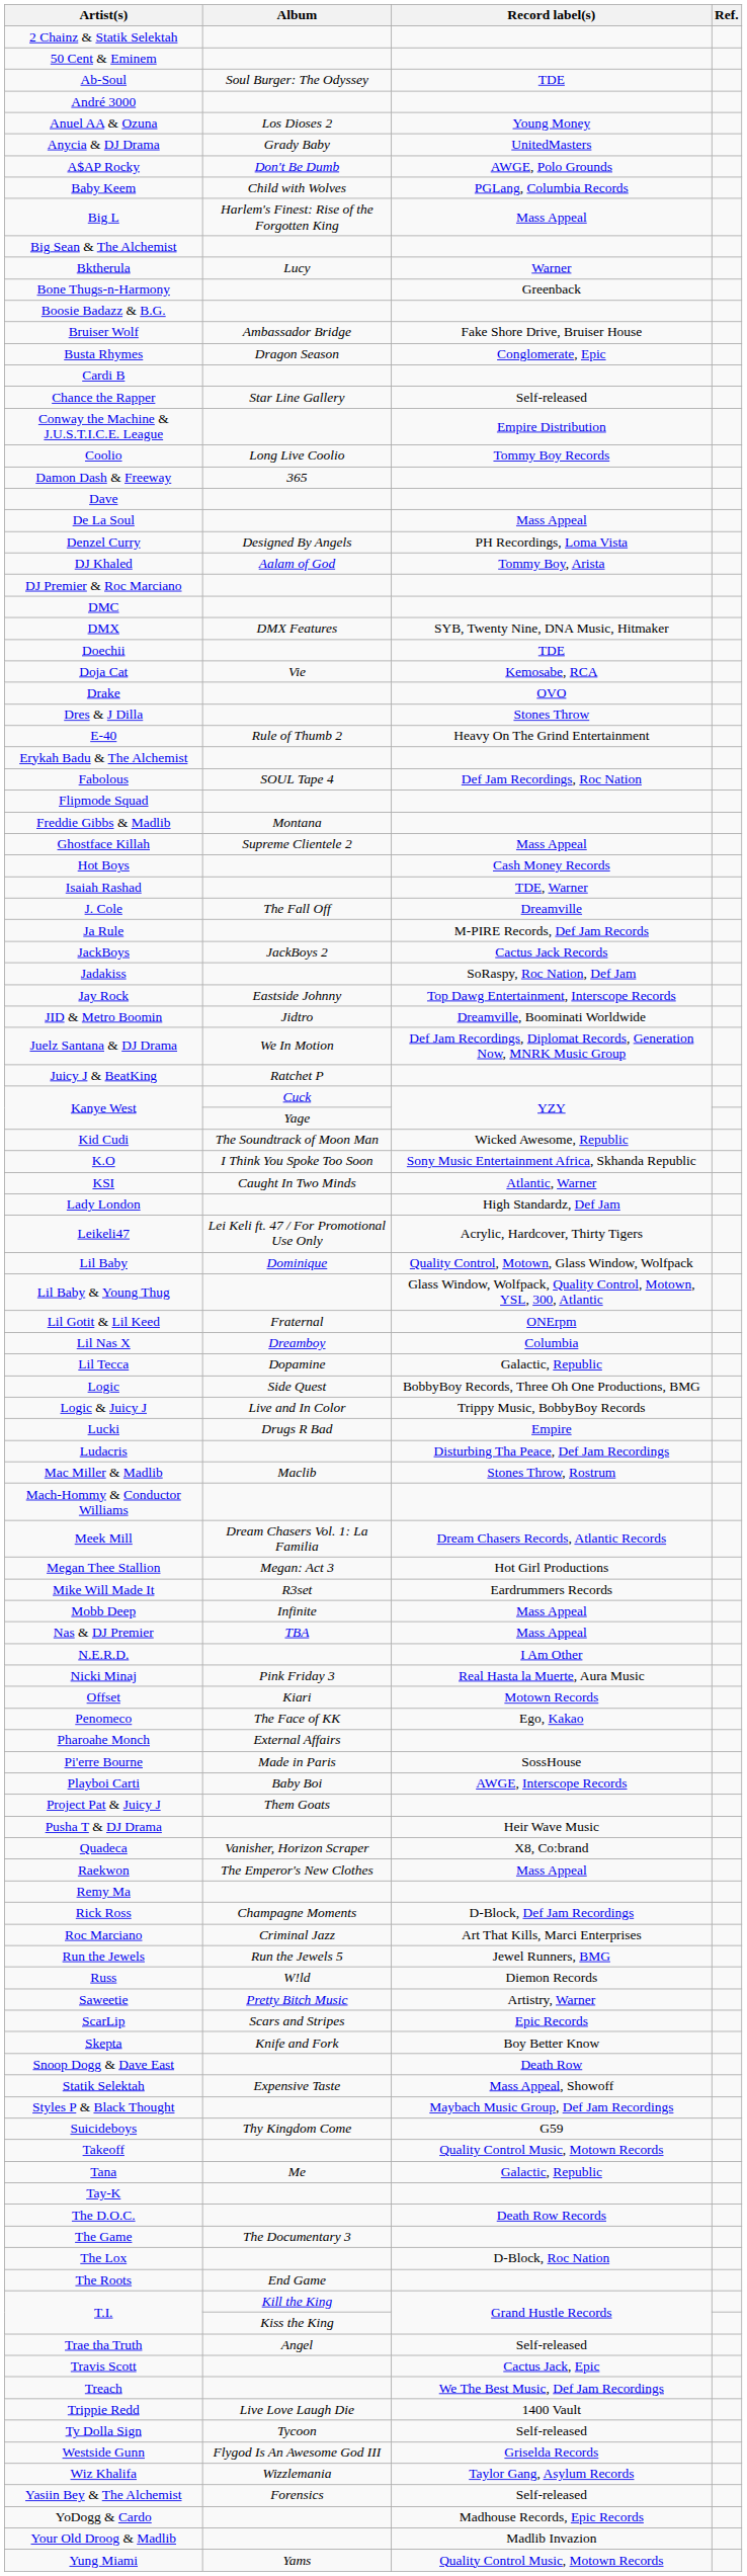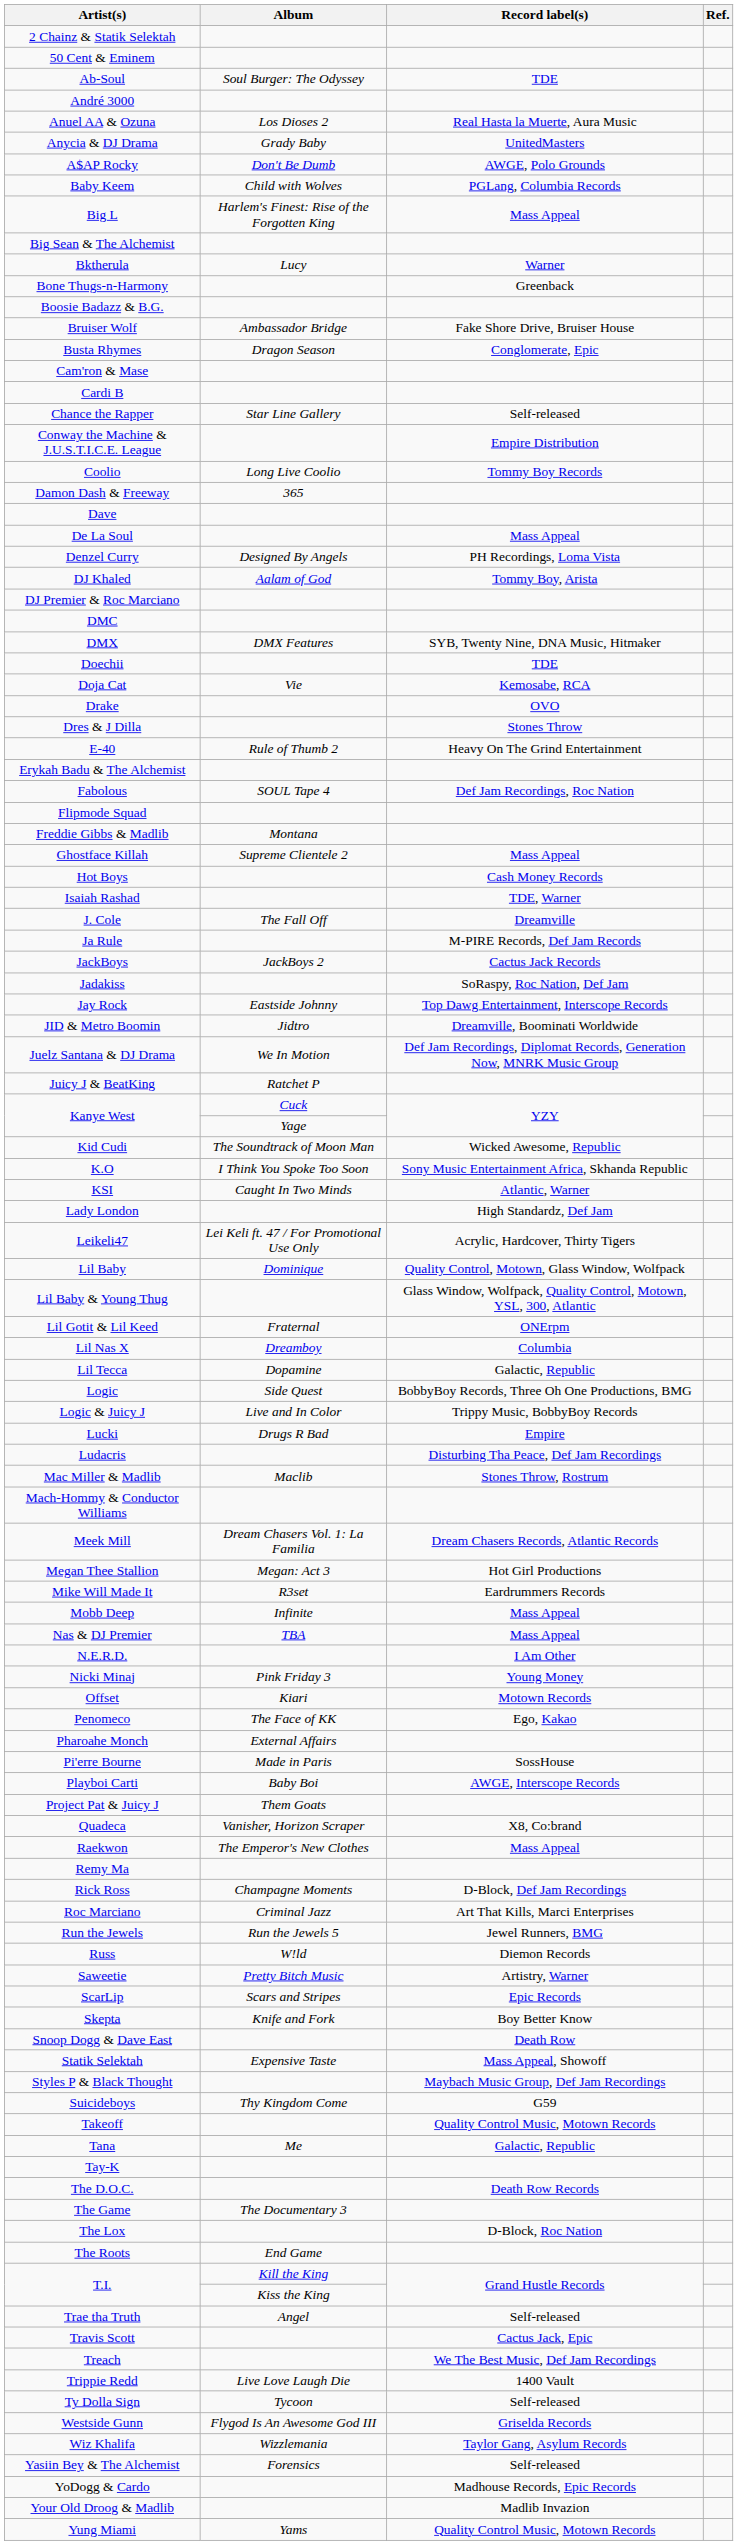 <table class="wikitable" style="text-align:center;">
 <tr>
 <th scope="col">Artist(s)</th>
 <th scope="col">Album</th>
 <th scope="col">Record label(s)</th>
 <th scope="col">Ref.</th>
 </tr>
 <tr>
 <td><a href='#'>2 Chainz</a> & <a href='#'>Statik Selektah</a></td>
 <td></td>
 <td></td>
 <td></td>
 </tr>
 <tr>
 <td><a href='#'>50 Cent</a> & <a href='#'>Eminem</a></td>
 <td></td>
 <td></td>
 <td></td>
 </tr>
 <tr>
 <td><a href='#'>Ab-Soul</a></td>
 <td><em>Soul Burger: The Odyssey</em></td>
 <td><a href='#'>TDE</a></td>
 <td></td>
 </tr>
 <tr>
 <td><a href='#'>André 3000</a></td>
 <td></td>
 <td></td>
 <td></td>
 </tr>
 <tr>
 <td><a href='#'>Anuel AA</a> & <a href='#'>Ozuna</a></td>
 <td><em>Los Dioses 2</em></td>
-<td><a href='#'>Young Money</a></td>
+<td><a href='#'>Real Hasta la Muerte</a>, Aura Music</td>
 <td></td>
 </tr>
 <tr>
 <td><a href='#'>Anycia</a> & <a href='#'>DJ Drama</a></td>
 <td><em>Grady Baby</em></td>
 <td><a href='#'>UnitedMasters</a></td>
 <td></td>
 </tr>
 <tr>
 <td><a href='#'>A$AP Rocky</a></td>
 <td><em><a href='#'>Don't Be Dumb</a></em></td>
 <td><a href='#'>AWGE</a>, <a href='#'>Polo Grounds</a></td>
 <td></td>
 </tr>
 <tr>
 <td><a href='#'>Baby Keem</a></td>
 <td><em>Child with Wolves</em></td>
 <td><a href='#'>PGLang</a>, <a href='#'>Columbia Records</a></td>
 <td></td>
 </tr>
 <tr>
 <td><a href='#'>Big L</a></td>
 <td><em>Harlem's Finest: Rise of the Forgotten King</em></td>
 <td><a href='#'>Mass Appeal</a></td>
 <td></td>
 </tr>
 <tr>
 <td><a href='#'>Big Sean</a> & <a href='#'>The Alchemist</a></td>
 <td></td>
 <td></td>
 <td></td>
 </tr>
 <tr>
 <td><a href='#'>Bktherula</a></td>
 <td><em>Lucy</em></td>
 <td><a href='#'>Warner</a></td>
 <td></td>
 </tr>
 <tr>
 <td><a href='#'>Bone Thugs-n-Harmony</a></td>
 <td></td>
 <td>Greenback</td>
 <td></td>
 </tr>
 <tr>
 <td><a href='#'>Boosie Badazz</a> & <a href='#'>B.G.</a></td>
 <td></td>
 <td></td>
 <td></td>
 </tr>
 <tr>
 <td><a href='#'>Bruiser Wolf</a></td>
 <td><em>Ambassador Bridge</em></td>
 <td>Fake Shore Drive, Bruiser House</td>
 <td></td>
 </tr>
 <tr>
 <td><a href='#'>Busta Rhymes</a></td>
 <td><em>Dragon Season</em></td>
 <td><a href='#'>Conglomerate</a>, <a href='#'>Epic</a></td>
+<td></td>
+</tr>
+<tr>
+<td><a href='#'>Cam'ron</a> & <a href='#'>Mase</a></td>
+<td></td>
+<td></td>
 <td></td>
 </tr>
 <tr>
 <td><a href='#'>Cardi B</a></td>
 <td></td>
 <td></td>
 <td></td>
 </tr>
 <tr>
 <td><a href='#'>Chance the Rapper</a></td>
 <td><em>Star Line Gallery</em></td>
 <td>Self-released</td>
 <td></td>
 </tr>
 <tr>
 <td><a href='#'>Conway the Machine</a> & <a href='#'>J.U.S.T.I.C.E. League</a></td>
 <td></td>
 <td><a href='#'>Empire Distribution</a></td>
 <td></td>
 </tr>
 <tr>
 <td><a href='#'>Coolio</a></td>
 <td><em>Long Live Coolio</em></td>
 <td><a href='#'>Tommy Boy Records</a></td>
 <td></td>
 </tr>
 <tr>
 <td><a href='#'>Damon Dash</a> & <a href='#'>Freeway</a></td>
 <td><em>365</em></td>
 <td></td>
 <td></td>
 </tr>
 <tr>
 <td><a href='#'>Dave</a></td>
 <td></td>
 <td></td>
 <td></td>
 </tr>
 <tr>
 <td><a href='#'>De La Soul</a></td>
 <td></td>
 <td><a href='#'>Mass Appeal</a></td>
 <td></td>
 </tr>
 <tr>
 <td><a href='#'>Denzel Curry</a></td>
 <td><em>Designed By Angels</em></td>
 <td>PH Recordings, <a href='#'>Loma Vista</a></td>
 <td></td>
 </tr>
 <tr>
 <td><a href='#'>DJ Khaled</a></td>
 <td><em><a href='#'>Aalam of God</a></em></td>
 <td><a href='#'>Tommy Boy</a>, <a href='#'>Arista</a></td>
 <td></td>
 </tr>
 <tr>
 <td><a href='#'>DJ Premier</a> & <a href='#'>Roc Marciano</a></td>
 <td></td>
 <td></td>
 <td></td>
 </tr>
 <tr>
 <td><a href='#'>DMC</a></td>
 <td></td>
 <td></td>
 <td></td>
 </tr>
 <tr>
 <td><a href='#'>DMX</a></td>
 <td><em>DMX Features</em></td>
 <td>SYB, Twenty Nine, DNA Music, Hitmaker</td>
 <td></td>
 </tr>
 <tr>
 <td><a href='#'>Doechii</a></td>
 <td></td>
 <td><a href='#'>TDE</a></td>
 <td></td>
 </tr>
 <tr>
 <td><a href='#'>Doja Cat</a></td>
 <td><em>Vie</em></td>
 <td><a href='#'>Kemosabe</a>, <a href='#'>RCA</a></td>
 <td></td>
 </tr>
 <tr>
 <td><a href='#'>Drake</a></td>
 <td></td>
 <td><a href='#'>OVO</a></td>
 <td></td>
 </tr>
 <tr>
 <td><a href='#'>Dres</a> & <a href='#'>J Dilla</a></td>
 <td></td>
 <td><a href='#'>Stones Throw</a></td>
 <td></td>
 </tr>
 <tr>
 <td><a href='#'>E-40</a></td>
 <td><em>Rule of Thumb 2</em></td>
 <td>Heavy On The Grind Entertainment</td>
 <td></td>
 </tr>
 <tr>
 <td><a href='#'>Erykah Badu</a> & <a href='#'>The Alchemist</a></td>
 <td></td>
 <td></td>
 <td></td>
 </tr>
 <tr>
 <td><a href='#'>Fabolous</a></td>
 <td><em>SOUL Tape 4</em></td>
 <td><a href='#'>Def Jam Recordings</a>, <a href='#'>Roc Nation</a></td>
 <td></td>
 </tr>
 <tr>
 <td><a href='#'>Flipmode Squad</a></td>
 <td></td>
 <td></td>
 <td></td>
 </tr>
 <tr>
 <td><a href='#'>Freddie Gibbs</a> & <a href='#'>Madlib</a></td>
 <td><em>Montana</em></td>
 <td></td>
 <td></td>
 </tr>
 <tr>
 <td><a href='#'>Ghostface Killah</a></td>
 <td><em>Supreme Clientele 2</em></td>
 <td><a href='#'>Mass Appeal</a></td>
 <td></td>
 </tr>
 <tr>
 <td><a href='#'>Hot Boys</a></td>
 <td></td>
 <td><a href='#'>Cash Money Records</a></td>
 <td></td>
 </tr>
 <tr>
 <td><a href='#'>Isaiah Rashad</a></td>
 <td></td>
 <td><a href='#'>TDE</a>, <a href='#'>Warner</a></td>
 <td></td>
 </tr>
 <tr>
 <td><a href='#'>J. Cole</a></td>
 <td><em>The Fall Off</em></td>
 <td><a href='#'>Dreamville</a></td>
 <td></td>
 </tr>
 <tr>
 <td><a href='#'>Ja Rule</a></td>
 <td></td>
 <td>M-PIRE Records, <a href='#'>Def Jam Records</a></td>
 <td></td>
 </tr>
 <tr>
 <td><a href='#'>JackBoys</a></td>
 <td><em>JackBoys 2</em></td>
 <td><a href='#'>Cactus Jack Records</a></td>
 <td></td>
 </tr>
 <tr>
 <td><a href='#'>Jadakiss</a></td>
 <td></td>
 <td>SoRaspy, <a href='#'>Roc Nation</a>, <a href='#'>Def Jam</a></td>
 <td></td>
 </tr>
 <tr>
 <td><a href='#'>Jay Rock</a></td>
 <td><em>Eastside Johnny</em></td>
 <td><a href='#'>Top Dawg Entertainment</a>, <a href='#'>Interscope Records</a></td>
 <td></td>
 </tr>
 <tr>
 <td><a href='#'>JID</a> & <a href='#'>Metro Boomin</a></td>
 <td><em>Jidtro</em></td>
 <td><a href='#'>Dreamville</a>, Boominati Worldwide</td>
 <td></td>
 </tr>
 <tr>
 <td><a href='#'>Juelz Santana</a> & <a href='#'>DJ Drama</a></td>
 <td><em>We In Motion</em></td>
 <td><a href='#'>Def Jam Recordings</a>, <a href='#'>Diplomat Records</a>, <a href='#'>Generation Now</a>, <a href='#'>MNRK Music Group</a></td>
 <td></td>
 </tr>
 <tr>
 <td><a href='#'>Juicy J</a> & <a href='#'>BeatKing</a></td>
 <td><em>Ratchet P</em></td>
 <td></td>
 <td></td>
 </tr>
 <tr>
 <td rowspan="2"><a href='#'>Kanye West</a></td>
 <td><em><a href='#'>Cuck</a></em></td>
 <td rowspan="2"><a href='#'>YZY</a></td>
 <td></td>
 </tr>
 <tr>
 <td><em>Yage</em></td>
 <td></td>
 </tr>
 <tr>
 <td><a href='#'>Kid Cudi</a></td>
 <td><em>The Soundtrack of Moon Man</em></td>
 <td>Wicked Awesome, <a href='#'>Republic</a></td>
 <td></td>
 </tr>
 <tr>
 <td><a href='#'>K.O</a></td>
 <td><em>I Think You Spoke Too Soon</em></td>
 <td><a href='#'>Sony Music Entertainment Africa</a>, Skhanda Republic</td>
 <td></td>
 </tr>
 <tr>
 <td><a href='#'>KSI</a></td>
 <td><em>Caught In Two Minds</em></td>
 <td><a href='#'>Atlantic</a>, <a href='#'>Warner</a></td>
 <td></td>
 </tr>
 <tr>
 <td><a href='#'>Lady London</a></td>
 <td></td>
 <td>High Standardz, <a href='#'>Def Jam</a></td>
 <td></td>
 </tr>
 <tr>
 <td><a href='#'>Leikeli47</a></td>
 <td><em>Lei Keli ft. 47 / For Promotional Use Only</em></td>
 <td>Acrylic, Hardcover, Thirty Tigers</td>
 <td></td>
 </tr>
 <tr>
 <td><a href='#'>Lil Baby</a></td>
 <td><em><a href='#'>Dominique</a></em></td>
 <td><a href='#'>Quality Control</a>, <a href='#'>Motown</a>, Glass Window, Wolfpack</td>
 <td></td>
 </tr>
 <tr>
 <td><a href='#'>Lil Baby</a> & <a href='#'>Young Thug</a></td>
 <td></td>
 <td>Glass Window, Wolfpack, <a href='#'>Quality Control</a>, <a href='#'>Motown</a>, <a href='#'>YSL</a>, <a href='#'>300</a>, <a href='#'>Atlantic</a></td>
 <td></td>
 </tr>
 <tr>
 <td><a href='#'>Lil Gotit</a> & <a href='#'>Lil Keed</a></td>
 <td><em>Fraternal</em></td>
 <td><a href='#'>ONErpm</a></td>
 <td></td>
 </tr>
 <tr>
 <td><a href='#'>Lil Nas X</a></td>
 <td><em><a href='#'>Dreamboy</a></em></td>
 <td><a href='#'>Columbia</a></td>
 <td></td>
 </tr>
 <tr>
 <td><a href='#'>Lil Tecca</a></td>
 <td><em>Dopamine</em></td>
 <td>Galactic, <a href='#'>Republic</a></td>
 <td></td>
 </tr>
 <tr>
 <td><a href='#'>Logic</a></td>
 <td><em>Side Quest</em></td>
 <td>BobbyBoy Records, Three Oh One Productions, BMG</td>
 <td></td>
 </tr>
 <tr>
 <td><a href='#'>Logic</a> & <a href='#'>Juicy J</a></td>
 <td><em>Live and In Color</em></td>
 <td>Trippy Music, BobbyBoy Records</td>
 <td></td>
 </tr>
 <tr>
 <td><a href='#'>Lucki</a></td>
 <td><em>Drugs R Bad</em></td>
 <td><a href='#'>Empire</a></td>
 <td></td>
 </tr>
 <tr>
 <td><a href='#'>Ludacris</a></td>
 <td></td>
 <td><a href='#'>Disturbing Tha Peace</a>, <a href='#'>Def Jam Recordings</a></td>
 <td></td>
 </tr>
 <tr>
 <td><a href='#'>Mac Miller</a> & <a href='#'>Madlib</a></td>
 <td><em>Maclib</em></td>
 <td><a href='#'>Stones Throw</a>, <a href='#'>Rostrum</a></td>
 <td></td>
 </tr>
 <tr>
 <td><a href='#'>Mach-Hommy</a> & <a href='#'>Conductor Williams</a></td>
 <td></td>
 <td></td>
 <td></td>
 </tr>
 <tr>
 <td><a href='#'>Meek Mill</a></td>
 <td><em>Dream Chasers Vol. 1: La Familia</em></td>
 <td><a href='#'>Dream Chasers Records</a>, <a href='#'>Atlantic Records</a></td>
 <td></td>
 </tr>
 <tr>
 <td><a href='#'>Megan Thee Stallion</a></td>
 <td><em>Megan: Act 3</em></td>
 <td>Hot Girl Productions</td>
 <td></td>
 </tr>
 <tr>
 <td><a href='#'>Mike Will Made It</a></td>
 <td><em>R3set</em></td>
 <td>Eardrummers Records</td>
 <td></td>
 </tr>
 <tr>
 <td><a href='#'>Mobb Deep</a></td>
 <td><em>Infinite</em></td>
 <td><a href='#'>Mass Appeal</a></td>
 <td></td>
 </tr>
 <tr>
 <td><a href='#'>Nas</a> & <a href='#'>DJ Premier</a></td>
 <td><em><a href='#'>TBA</a></em></td>
 <td><a href='#'>Mass Appeal</a></td>
 <td></td>
 </tr>
 <tr>
 <td><a href='#'>N.E.R.D.</a></td>
 <td></td>
 <td><a href='#'>I Am Other</a></td>
 <td></td>
 </tr>
 <tr>
 <td><a href='#'>Nicki Minaj</a></td>
 <td><em>Pink Friday 3</em></td>
-<td><a href='#'>Real Hasta la Muerte</a>, Aura Music</td>
+<td><a href='#'>Young Money</a></td>
 <td></td>
 </tr>
 <tr>
 <td><a href='#'>Offset</a></td>
 <td><em>Kiari</em></td>
 <td><a href='#'>Motown Records</a></td>
 <td></td>
 </tr>
 <tr>
 <td><a href='#'>Penomeco</a></td>
 <td><em>The Face of KK</em></td>
 <td>Ego, <a href='#'>Kakao</a></td>
 <td></td>
 </tr>
 <tr>
 <td><a href='#'>Pharoahe Monch</a></td>
 <td><em>External Affairs</em></td>
 <td></td>
 <td></td>
 </tr>
 <tr>
 <td><a href='#'>Pi'erre Bourne</a></td>
 <td><em>Made in Paris</em></td>
 <td>SossHouse</td>
 <td></td>
 </tr>
 <tr>
 <td><a href='#'>Playboi Carti</a></td>
 <td><em>Baby Boi</em></td>
 <td><a href='#'>AWGE</a>, <a href='#'>Interscope Records</a></td>
 <td></td>
 </tr>
 <tr>
 <td><a href='#'>Project Pat</a> & <a href='#'>Juicy J</a></td>
 <td><em>Them Goats</em></td>
 <td></td>
-<td></td>
-</tr>
-<tr>
-<td><a href='#'>Pusha T</a> & <a href='#'>DJ Drama</a></td>
-<td></td>
-<td>Heir Wave Music</td>
 <td></td>
 </tr>
 <tr>
 <td><a href='#'>Quadeca</a></td>
 <td><em>Vanisher, Horizon Scraper</em></td>
 <td>X8, Co:brand</td>
 <td></td>
 </tr>
 <tr>
 <td><a href='#'>Raekwon</a></td>
 <td><em>The Emperor's New Clothes</em></td>
 <td><a href='#'>Mass Appeal</a></td>
 <td></td>
 </tr>
 <tr>
 <td><a href='#'>Remy Ma</a></td>
 <td></td>
 <td></td>
 <td></td>
 </tr>
 <tr>
 <td><a href='#'>Rick Ross</a></td>
 <td><em>Champagne Moments</em></td>
 <td>D-Block, <a href='#'>Def Jam Recordings</a></td>
 <td></td>
 </tr>
 <tr>
 <td><a href='#'>Roc Marciano</a></td>
 <td><em>Criminal Jazz</em></td>
 <td>Art That Kills, Marci Enterprises</td>
 <td></td>
 </tr>
 <tr>
 <td><a href='#'>Run the Jewels</a></td>
 <td><em>Run the Jewels 5</em></td>
 <td>Jewel Runners, <a href='#'>BMG</a></td>
 <td></td>
 </tr>
 <tr>
 <td><a href='#'>Russ</a></td>
 <td><em>W!ld</em></td>
 <td>Diemon Records</td>
 <td></td>
 </tr>
 <tr>
 <td><a href='#'>Saweetie</a></td>
 <td><em><a href='#'>Pretty Bitch Music</a></em></td>
 <td>Artistry, <a href='#'>Warner</a></td>
 <td></td>
 </tr>
 <tr>
 <td><a href='#'>ScarLip</a></td>
 <td><em>Scars and Stripes</em></td>
 <td><a href='#'>Epic Records</a></td>
 <td></td>
 </tr>
 <tr>
 <td><a href='#'>Skepta</a></td>
 <td><em>Knife and Fork</em></td>
 <td>Boy Better Know</td>
 <td></td>
 </tr>
 <tr>
 <td><a href='#'>Snoop Dogg</a> & <a href='#'>Dave East</a></td>
 <td></td>
 <td><a href='#'>Death Row</a></td>
 <td></td>
 </tr>
 <tr>
 <td><a href='#'>Statik Selektah</a></td>
 <td><em>Expensive Taste</em></td>
 <td><a href='#'>Mass Appeal</a>, Showoff</td>
 <td></td>
 </tr>
 <tr>
 <td><a href='#'>Styles P</a> & <a href='#'>Black Thought</a></td>
 <td></td>
 <td><a href='#'>Maybach Music Group</a>, <a href='#'>Def Jam Recordings</a></td>
 <td></td>
 </tr>
 <tr>
 <td><a href='#'>Suicideboys</a></td>
 <td><em>Thy Kingdom Come</em></td>
 <td>G59</td>
 <td></td>
 </tr>
 <tr>
 <td><a href='#'>Takeoff</a></td>
 <td></td>
 <td><a href='#'>Quality Control Music</a>, <a href='#'>Motown Records</a></td>
 <td></td>
 </tr>
 <tr>
 <td><a href='#'>Tana</a></td>
 <td><em>Me</em></td>
 <td><a href='#'>Galactic</a>, <a href='#'>Republic</a></td>
 <td></td>
 </tr>
 <tr>
 <td><a href='#'>Tay-K</a></td>
 <td></td>
 <td></td>
 <td></td>
 </tr>
 <tr>
 <td><a href='#'>The D.O.C.</a></td>
 <td></td>
 <td><a href='#'>Death Row Records</a></td>
 <td></td>
 </tr>
 <tr>
 <td><a href='#'>The Game</a></td>
 <td><em>The Documentary 3</em></td>
 <td></td>
 <td></td>
 </tr>
 <tr>
 <td><a href='#'>The Lox</a></td>
 <td></td>
 <td>D-Block, <a href='#'>Roc Nation</a></td>
 <td></td>
 </tr>
 <tr>
 <td><a href='#'>The Roots</a></td>
 <td><em>End Game</em></td>
 <td></td>
 <td></td>
 </tr>
 <tr>
 <td rowspan="2"><a href='#'>T.I.</a></td>
 <td><em><a href='#'>Kill the King</a></em></td>
 <td rowspan="2"><a href='#'>Grand Hustle Records</a></td>
 <td></td>
 </tr>
 <tr>
 <td><em>Kiss the King</em></td>
 <td></td>
 </tr>
 <tr>
 <td><a href='#'>Trae tha Truth</a></td>
 <td><em>Angel</em></td>
 <td>Self-released</td>
 <td></td>
 </tr>
 <tr>
 <td><a href='#'>Travis Scott</a></td>
 <td></td>
 <td><a href='#'>Cactus Jack</a>, <a href='#'>Epic</a></td>
 <td></td>
 </tr>
 <tr>
 <td><a href='#'>Treach</a></td>
 <td></td>
 <td><a href='#'>We The Best Music</a>, <a href='#'>Def Jam Recordings</a></td>
 <td></td>
 </tr>
 <tr>
 <td><a href='#'>Trippie Redd</a></td>
 <td><em>Live Love Laugh Die</em></td>
 <td>1400 Vault</td>
 <td></td>
 </tr>
 <tr>
 <td><a href='#'>Ty Dolla Sign</a></td>
 <td><em>Tycoon</em></td>
 <td>Self-released</td>
 <td></td>
 </tr>
 <tr>
 <td><a href='#'>Westside Gunn</a></td>
 <td><em>Flygod Is An Awesome God III</em></td>
 <td><a href='#'>Griselda Records</a></td>
 <td></td>
 </tr>
 <tr>
 <td><a href='#'>Wiz Khalifa</a></td>
 <td><em>Wizzlemania</em></td>
 <td><a href='#'>Taylor Gang</a>, <a href='#'>Asylum Records</a></td>
 <td></td>
 </tr>
 <tr>
 <td><a href='#'>Yasiin Bey</a> & <a href='#'>The Alchemist</a></td>
 <td><em>Forensics</em></td>
 <td>Self-released</td>
 <td></td>
 </tr>
 <tr>
 <td>YoDogg & <a href='#'>Cardo</a></td>
 <td></td>
 <td>Madhouse Records, <a href='#'>Epic Records</a></td>
 <td></td>
 </tr>
 <tr>
 <td><a href='#'>Your Old Droog</a> & <a href='#'>Madlib</a></td>
 <td></td>
 <td>Madlib Invazion</td>
 <td></td>
 </tr>
 <tr>
 <td><a href='#'>Yung Miami</a></td>
 <td><em>Yams</em></td>
 <td><a href='#'>Quality Control Music</a>, <a href='#'>Motown Records</a></td>
 <td></td>
 </tr>
 </table>
